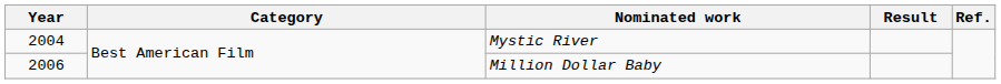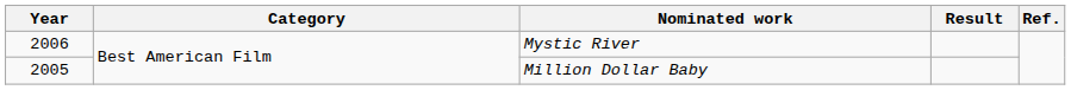 <table class=wikitable>
 <tr>
 <th scope="col" style="width:5em;">Year</th>
 <th scope="col" style="width:26em;">Category</th>
 <th scope="col" style="width:25em;">Nominated work</th>
 <th scope="col" style="width:5em;">Result</th>
 <th>Ref.</th>
 </tr>
 <tr>
-<td style="text-align:center;">2004</td>
+<td style="text-align:center;">2006</td>
 <td rowspan="2">Best American Film</td>
 <td><em>Mystic River</em></td>
 <td></td>
 <td rowspan=2></td>
 </tr>
 <tr>
-<td style="text-align:center;">2006</td>
+<td style="text-align:center;">2005</td>
 <td><em>Million Dollar Baby</em></td>
 <td></td>
 </tr>
 </table>
